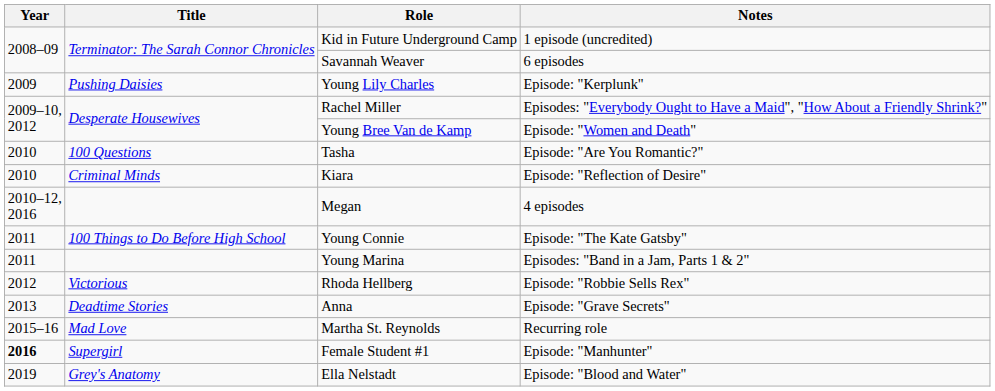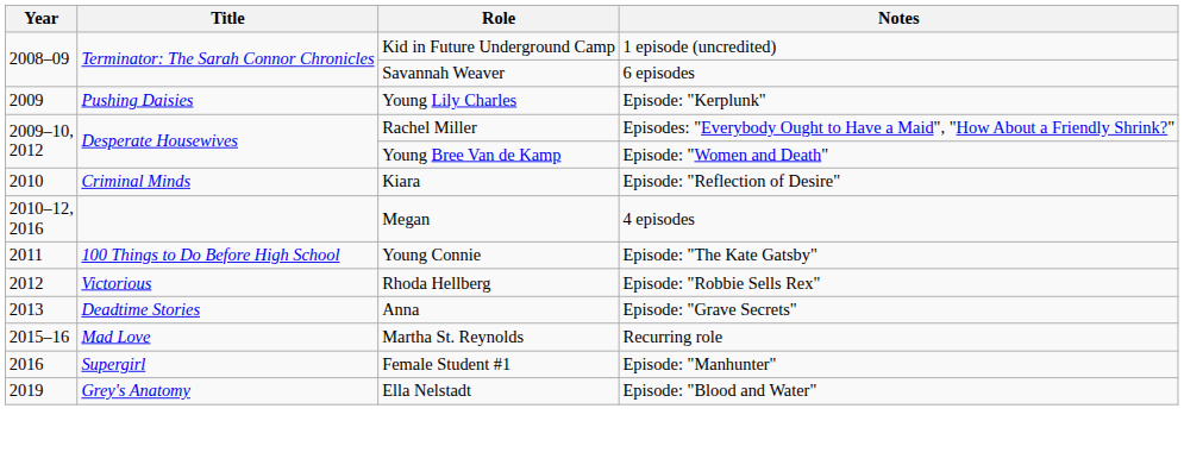 <table class="wikitable sortable">
 <tr>
 <th>Year</th>
 <th>Title</th>
 <th>Role</th>
 <th class="unsortable">Notes</th>
 </tr>
 <tr>
 <td rowspan="2">2008–09</td>
 <td rowspan="2"><em><a href='#'>Terminator: The Sarah Connor Chronicles</a></em></td>
 <td>Kid in Future Underground Camp</td>
 <td>1 episode (uncredited)</td>
 </tr>
 <tr>
 <td>Savannah Weaver</td>
 <td>6 episodes</td>
 </tr>
 <tr>
 <td>2009</td>
 <td><em><a href='#'>Pushing Daisies</a></em></td>
 <td>Young <a href='#'>Lily Charles</a></td>
 <td>Episode: "Kerplunk"</td>
 </tr>
 <tr>
 <td rowspan="2">2009–10,<br>2012</td>
 <td rowspan="2"><em><a href='#'>Desperate Housewives</a></em></td>
 <td>Rachel Miller</td>
 <td>Episodes: "<a href='#'>Everybody Ought to Have a Maid</a>", "<a href='#'>How About a Friendly Shrink?</a>"</td>
 </tr>
 <tr>
 <td>Young <a href='#'>Bree Van de Kamp</a></td>
 <td>Episode: "<a href='#'>Women and Death</a>"</td>
 </tr>
 <tr>
 <td>2010</td>
-<td><em><a href='#'>100 Questions</a></em></td>
-<td>Tasha</td>
-<td>Episode: "Are You Romantic?"</td>
-</tr>
-<tr>
-<td>2010</td>
 <td><em><a href='#'>Criminal Minds</a></em></td>
 <td>Kiara</td>
 <td>Episode: "Reflection of Desire"</td>
 </tr>
 <tr>
 <td>2010–12,<br>2016</td>
 <td><em></em></td>
 <td>Megan</td>
 <td>4 episodes</td>
 </tr>
 <tr>
 <td>2011</td>
 <td><em><a href='#'>100 Things to Do Before High School</a></em></td>
 <td>Young Connie</td>
 <td>Episode: "The Kate Gatsby"</td>
-</tr>
-<tr>
-<td>2011</td>
-<td><em></em></td>
-<td>Young Marina</td>
-<td>Episodes: "Band in a Jam, Parts 1 & 2"</td>
 </tr>
 <tr>
 <td>2012</td>
 <td><em><a href='#'>Victorious</a></em></td>
 <td>Rhoda Hellberg</td>
 <td>Episode: "Robbie Sells Rex"</td>
 </tr>
 <tr>
 <td>2013</td>
 <td><em><a href='#'>Deadtime Stories</a></em></td>
 <td>Anna</td>
 <td>Episode: "Grave Secrets"</td>
 </tr>
 <tr>
 <td>2015–16</td>
 <td><em><a href='#'>Mad Love</a></em></td>
 <td>Martha St. Reynolds</td>
 <td>Recurring role</td>
 </tr>
 <tr>
-<td><strong>2016</strong></td>
+<td>2016</td>
 <td><em><a href='#'>Supergirl</a></em></td>
 <td>Female Student #1</td>
 <td>Episode: "Manhunter"</td>
 </tr>
 <tr>
 <td>2019</td>
 <td><em><a href='#'>Grey's Anatomy</a></em></td>
 <td>Ella Nelstadt</td>
 <td>Episode: "Blood and Water"</td>
 </tr>
 </table>
